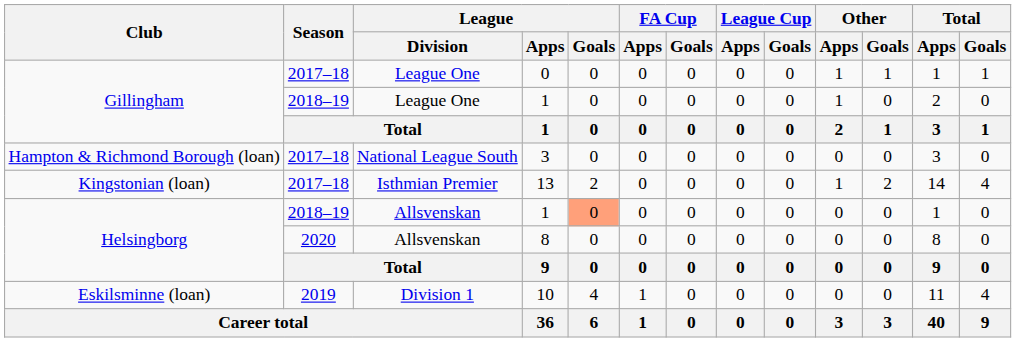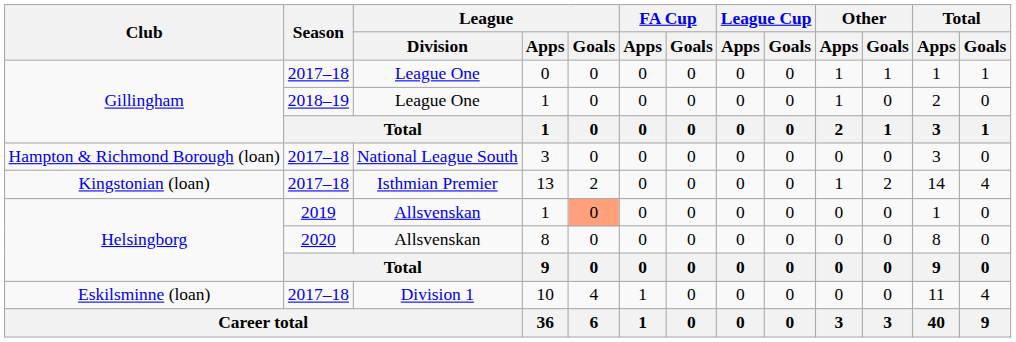 <table class=wikitable style="text-align: center">
 <tr>
 <th rowspan=2>Club</th>
 <th rowspan=2>Season</th>
 <th colspan=3>League</th>
 <th colspan=2><a href='#'>FA Cup</a></th>
 <th colspan=2><a href='#'>League Cup</a></th>
 <th colspan=2>Other</th>
 <th colspan=2>Total</th>
 </tr>
 <tr>
 <th>Division</th>
 <th>Apps</th>
 <th>Goals</th>
 <th>Apps</th>
 <th>Goals</th>
 <th>Apps</th>
 <th>Goals</th>
 <th>Apps</th>
 <th>Goals</th>
 <th>Apps</th>
 <th>Goals</th>
 </tr>
 <tr>
 <td rowspan=3><a href='#'>Gillingham</a></td>
 <td><a href='#'>2017–18</a></td>
 <td><a href='#'>League One</a></td>
 <td>0</td>
 <td>0</td>
 <td>0</td>
 <td>0</td>
 <td>0</td>
 <td>0</td>
 <td>1</td>
 <td>1</td>
 <td>1</td>
 <td>1</td>
 </tr>
 <tr>
 <td><a href='#'>2018–19</a></td>
 <td>League One</td>
 <td>1</td>
 <td>0</td>
 <td>0</td>
 <td>0</td>
 <td>0</td>
 <td>0</td>
 <td>1</td>
 <td>0</td>
 <td>2</td>
 <td>0</td>
 </tr>
 <tr>
 <th colspan=2>Total</th>
 <th>1</th>
 <th>0</th>
 <th>0</th>
 <th>0</th>
 <th>0</th>
 <th>0</th>
 <th>2</th>
 <th>1</th>
 <th>3</th>
 <th>1</th>
 </tr>
 <tr>
 <td><a href='#'>Hampton & Richmond Borough</a> (loan)</td>
 <td><a href='#'>2017–18</a></td>
 <td><a href='#'>National League South</a></td>
 <td>3</td>
 <td>0</td>
 <td>0</td>
 <td>0</td>
 <td>0</td>
 <td>0</td>
 <td>0</td>
 <td>0</td>
 <td>3</td>
 <td>0</td>
 </tr>
 <tr>
 <td><a href='#'>Kingstonian</a> (loan)</td>
 <td><a href='#'>2017–18</a></td>
 <td><a href='#'>Isthmian Premier</a></td>
 <td>13</td>
 <td>2</td>
 <td>0</td>
 <td>0</td>
 <td>0</td>
 <td>0</td>
 <td>1</td>
 <td>2</td>
 <td>14</td>
 <td>4</td>
 </tr>
 <tr>
 <td rowspan=3><a href='#'>Helsingborg</a></td>
-<td><a href='#'>2018–19</a></td>
+<td><a href='#'>2019</a></td>
 <td><a href='#'>Allsvenskan</a></td>
 <td>1</td>
 <td style="background: lightsalmon;">0</td>
 <td>0</td>
 <td>0</td>
 <td>0</td>
 <td>0</td>
 <td>0</td>
 <td>0</td>
 <td>1</td>
 <td>0</td>
 </tr>
 <tr>
 <td><a href='#'>2020</a></td>
 <td>Allsvenskan</td>
 <td>8</td>
 <td>0</td>
 <td>0</td>
 <td>0</td>
 <td>0</td>
 <td>0</td>
 <td>0</td>
 <td>0</td>
 <td>8</td>
 <td>0</td>
 </tr>
 <tr>
 <th colspan=2>Total</th>
 <th>9</th>
 <th>0</th>
 <th>0</th>
 <th>0</th>
 <th>0</th>
 <th>0</th>
 <th>0</th>
 <th>0</th>
 <th>9</th>
 <th>0</th>
 </tr>
 <tr>
 <td><a href='#'>Eskilsminne</a> (loan)</td>
-<td><a href='#'>2019</a></td>
+<td><a href='#'>2017–18</a></td>
 <td><a href='#'>Division 1</a></td>
 <td>10</td>
 <td>4</td>
 <td>1</td>
 <td>0</td>
 <td>0</td>
 <td>0</td>
 <td>0</td>
 <td>0</td>
 <td>11</td>
 <td>4</td>
 </tr>
 <tr>
 <th colspan=3>Career total</th>
 <th>36</th>
 <th>6</th>
 <th>1</th>
 <th>0</th>
 <th>0</th>
 <th>0</th>
 <th>3</th>
 <th>3</th>
 <th>40</th>
 <th>9</th>
 </tr>
 </table>
